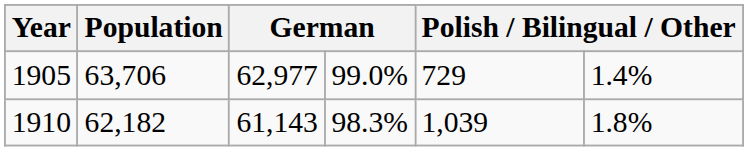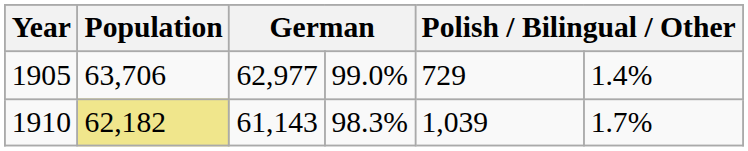 <table class="wikitable">
 <tr>
 <th>Year</th>
 <th>Population</th>
 <th colspan="2">German</th>
 <th colspan="2">Polish / Bilingual / Other</th>
 </tr>
 <tr>
 <td>1905</td>
 <td>63,706</td>
 <td>62,977</td>
 <td>99.0%</td>
 <td>729</td>
 <td>1.4%</td>
 </tr>
 <tr>
 <td>1910</td>
-<td>62,182</td>
+<td style="background: khaki;">62,182</td>
 <td>61,143</td>
 <td>98.3%</td>
 <td>1,039</td>
-<td>1.8%</td>
+<td>1.7%</td>
 </tr>
 </table>
